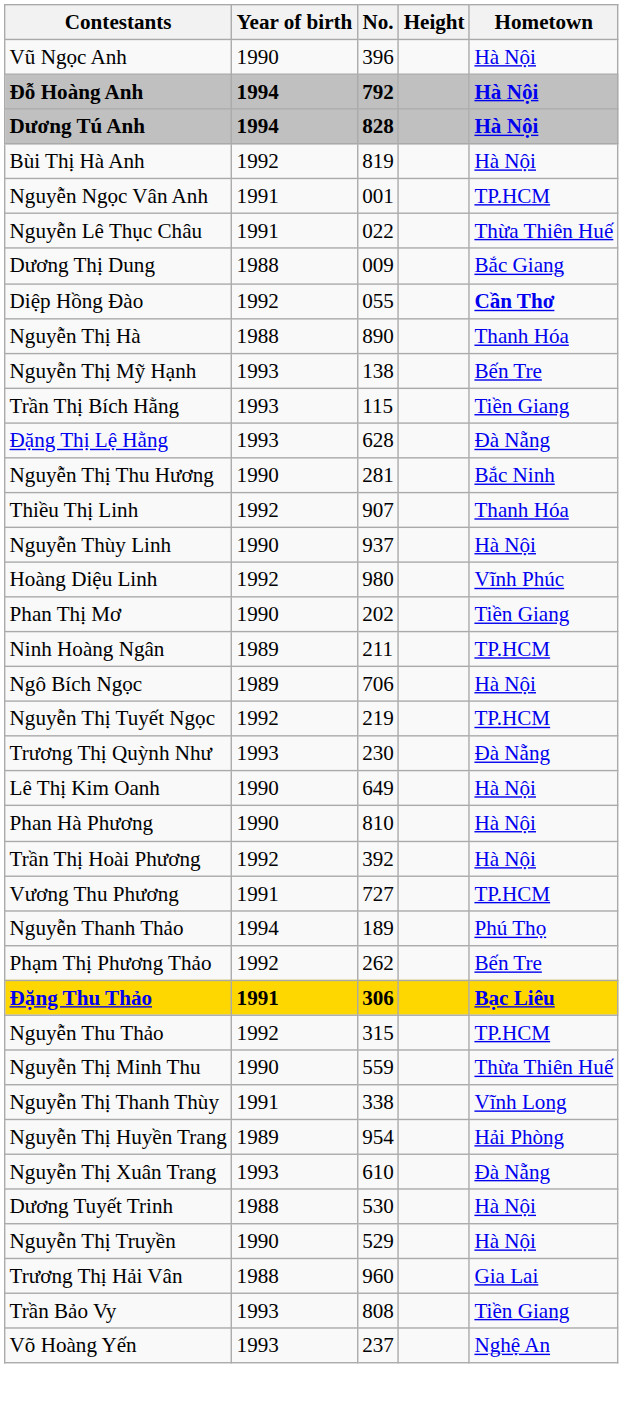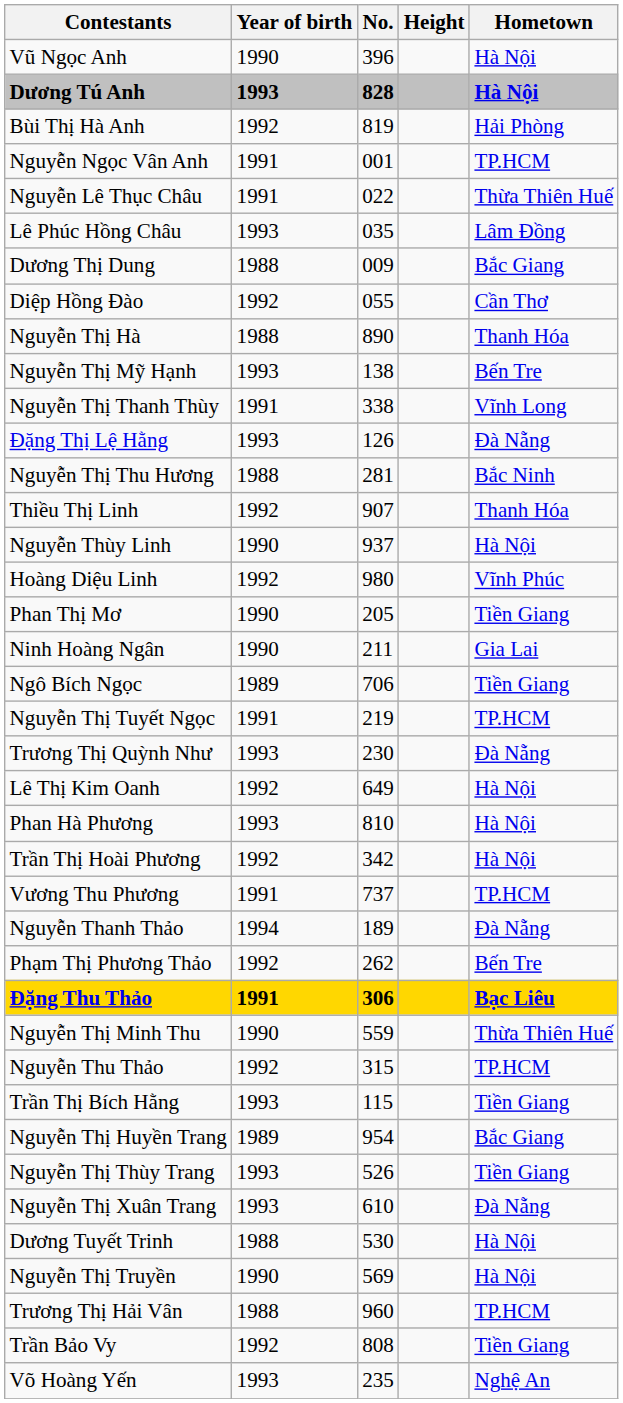 <table class="wikitable sortable" style="font-size:95%;">
 <tr>
 <th>Contestants</th>
 <th>Year of birth</th>
 <th>No.</th>
 <th>Height</th>
 <th>Hometown</th>
 </tr>
 <tr>
 <td>Vũ Ngọc Anh</td>
 <td>1990</td>
 <td>396</td>
 <td></td>
 <td><a href='#'>Hà Nội</a></td>
 </tr>
 <tr style="background:silver;">
-<td><strong>Đỗ Hoàng Anh</strong></td>
-<td><strong>1994</strong></td>
-<td><strong>792</strong></td>
-<td><strong></strong></td>
-<td><strong><a href='#'>Hà Nội</a></strong></td>
-</tr>
-<tr style="background:silver;">
 <td><strong>Dương Tú Anh</strong></td>
-<td><strong>1994</strong></td>
+<td><strong>1993</strong></td>
 <td><strong>828</strong></td>
 <td><strong></strong></td>
 <td><strong><a href='#'>Hà Nội</a></strong></td>
 </tr>
 <tr>
 <td>Bùi Thị Hà Anh</td>
 <td>1992</td>
 <td>819</td>
 <td></td>
-<td><a href='#'>Hà Nội</a></td>
+<td><a href='#'>Hải Phòng</a></td>
 </tr>
 <tr>
 <td>Nguyễn Ngọc Vân Anh</td>
 <td>1991</td>
 <td>001</td>
 <td></td>
 <td><a href='#'>TP.HCM</a></td>
 </tr>
 <tr>
 <td>Nguyễn Lê Thục Châu</td>
 <td>1991</td>
 <td>022</td>
 <td></td>
 <td><a href='#'>Thừa Thiên Huế</a></td>
 </tr>
 <tr>
+<td>Lê Phúc Hồng Châu</td>
+<td>1993</td>
+<td>035</td>
+<td></td>
+<td><a href='#'>Lâm Đồng</a></td>
+</tr>
+<tr>
 <td>Dương Thị Dung</td>
 <td>1988</td>
 <td>009</td>
 <td></td>
 <td><a href='#'>Bắc Giang</a></td>
 </tr>
 <tr>
 <td>Diệp Hồng Đào</td>
 <td>1992</td>
 <td>055</td>
 <td></td>
-<td><strong><a href='#'>Cần Thơ</a></strong></td>
+<td><a href='#'>Cần Thơ</a></td>
 </tr>
 <tr>
 <td>Nguyễn Thị Hà</td>
 <td>1988</td>
 <td>890</td>
 <td></td>
 <td><a href='#'>Thanh Hóa</a></td>
 </tr>
 <tr>
 <td>Nguyễn Thị Mỹ Hạnh</td>
 <td>1993</td>
 <td>138</td>
 <td></td>
 <td><a href='#'>Bến Tre</a></td>
 </tr>
 <tr>
-<td>Trần Thị Bích Hằng</td>
-<td>1993</td>
-<td>115</td>
+<td>Nguyễn Thị Thanh Thùy</td>
+<td>1991</td>
+<td>338</td>
 <td></td>
-<td><a href='#'>Tiền Giang</a></td>
+<td><a href='#'>Vĩnh Long</a></td>
 </tr>
 <tr>
 <td><a href='#'>Đặng Thị Lệ Hằng</a></td>
 <td>1993</td>
-<td>628</td>
+<td>126</td>
 <td></td>
 <td><a href='#'>Đà Nẵng</a></td>
 </tr>
 <tr>
 <td>Nguyễn Thị Thu Hương</td>
-<td>1990</td>
+<td>1988</td>
 <td>281</td>
 <td></td>
 <td><a href='#'>Bắc Ninh</a></td>
 </tr>
 <tr>
 <td>Thiều Thị Linh</td>
 <td>1992</td>
 <td>907</td>
 <td></td>
 <td><a href='#'>Thanh Hóa</a></td>
 </tr>
 <tr>
 <td>Nguyễn Thùy Linh</td>
 <td>1990</td>
 <td>937</td>
 <td></td>
 <td><a href='#'>Hà Nội</a></td>
 </tr>
 <tr>
 <td>Hoàng Diệu Linh</td>
 <td>1992</td>
 <td>980</td>
 <td></td>
 <td><a href='#'>Vĩnh Phúc</a></td>
 </tr>
 <tr>
 <td>Phan Thị Mơ</td>
 <td>1990</td>
-<td>202</td>
+<td>205</td>
 <td></td>
 <td><a href='#'>Tiền Giang</a></td>
 </tr>
 <tr>
 <td>Ninh Hoàng Ngân</td>
-<td>1989</td>
+<td>1990</td>
 <td>211</td>
 <td></td>
-<td><a href='#'>TP.HCM</a></td>
+<td><a href='#'>Gia Lai</a></td>
 </tr>
 <tr>
 <td>Ngô Bích Ngọc</td>
 <td>1989</td>
 <td>706</td>
 <td></td>
-<td><a href='#'>Hà Nội</a></td>
+<td><a href='#'>Tiền Giang</a></td>
 </tr>
 <tr>
 <td>Nguyễn Thị Tuyết Ngọc</td>
-<td>1992</td>
+<td>1991</td>
 <td>219</td>
 <td></td>
 <td><a href='#'>TP.HCM</a></td>
 </tr>
 <tr>
 <td>Trương Thị Quỳnh Như</td>
 <td>1993</td>
 <td>230</td>
 <td></td>
 <td><a href='#'>Đà Nẵng</a></td>
 </tr>
 <tr>
 <td>Lê Thị Kim Oanh</td>
-<td>1990</td>
+<td>1992</td>
 <td>649</td>
 <td></td>
 <td><a href='#'>Hà Nội</a></td>
 </tr>
 <tr>
 <td>Phan Hà Phương</td>
-<td>1990</td>
+<td>1993</td>
 <td>810</td>
 <td></td>
 <td><a href='#'>Hà Nội</a></td>
 </tr>
 <tr>
 <td>Trần Thị Hoài Phương</td>
 <td>1992</td>
-<td>392</td>
+<td>342</td>
 <td></td>
 <td><a href='#'>Hà Nội</a></td>
 </tr>
 <tr>
 <td>Vương Thu Phương</td>
 <td>1991</td>
-<td>727</td>
+<td>737</td>
 <td></td>
 <td><a href='#'>TP.HCM</a></td>
 </tr>
 <tr>
 <td>Nguyễn Thanh Thảo</td>
 <td>1994</td>
 <td>189</td>
 <td></td>
-<td><a href='#'>Phú Thọ</a></td>
+<td><a href='#'>Đà Nẵng</a></td>
 </tr>
 <tr>
 <td>Phạm Thị Phương Thảo</td>
 <td>1992</td>
 <td>262</td>
 <td></td>
 <td><a href='#'>Bến Tre</a></td>
 </tr>
 <tr style="background:gold;">
 <td><strong><a href='#'>Đặng Thu Thảo</a></strong></td>
 <td><strong>1991</strong></td>
 <td><strong>306</strong></td>
 <td><strong></strong></td>
 <td><strong><a href='#'>Bạc Liêu</a></strong></td>
 </tr>
 <tr>
+<td>Nguyễn Thị Minh Thu</td>
+<td>1990</td>
+<td>559</td>
+<td></td>
+<td><a href='#'>Thừa Thiên Huế</a></td>
+</tr>
+<tr>
 <td>Nguyễn Thu Thảo</td>
 <td>1992</td>
 <td>315</td>
 <td></td>
 <td><a href='#'>TP.HCM</a></td>
 </tr>
 <tr>
-<td>Nguyễn Thị Minh Thu</td>
-<td>1990</td>
-<td>559</td>
+<td>Trần Thị Bích Hằng</td>
+<td>1993</td>
+<td>115</td>
 <td></td>
-<td><a href='#'>Thừa Thiên Huế</a></td>
-</tr>
-<tr>
-<td>Nguyễn Thị Thanh Thùy</td>
-<td>1991</td>
-<td>338</td>
-<td></td>
-<td><a href='#'>Vĩnh Long</a></td>
+<td><a href='#'>Tiền Giang</a></td>
 </tr>
 <tr>
 <td>Nguyễn Thị Huyền Trang</td>
 <td>1989</td>
 <td>954</td>
 <td></td>
-<td><a href='#'>Hải Phòng</a></td>
+<td><a href='#'>Bắc Giang</a></td>
+</tr>
+<tr>
+<td>Nguyễn Thị Thùy Trang</td>
+<td>1993</td>
+<td>526</td>
+<td></td>
+<td><a href='#'>Tiền Giang</a></td>
 </tr>
 <tr>
 <td>Nguyễn Thị Xuân Trang</td>
 <td>1993</td>
 <td>610</td>
 <td></td>
 <td><a href='#'>Đà Nẵng</a></td>
 </tr>
 <tr>
 <td>Dương Tuyết Trinh</td>
 <td>1988</td>
 <td>530</td>
 <td></td>
 <td><a href='#'>Hà Nội</a></td>
 </tr>
 <tr>
 <td>Nguyễn Thị Truyền</td>
 <td>1990</td>
-<td>529</td>
+<td>569</td>
 <td></td>
 <td><a href='#'>Hà Nội</a></td>
 </tr>
 <tr>
 <td>Trương Thị Hải Vân</td>
 <td>1988</td>
 <td>960</td>
 <td></td>
-<td><a href='#'>Gia Lai</a></td>
+<td><a href='#'>TP.HCM</a></td>
 </tr>
 <tr>
 <td>Trần Bảo Vy</td>
-<td>1993</td>
+<td>1992</td>
 <td>808</td>
 <td></td>
 <td><a href='#'>Tiền Giang</a></td>
 </tr>
 <tr>
 <td>Võ Hoàng Yến</td>
 <td>1993</td>
-<td>237</td>
+<td>235</td>
 <td></td>
 <td><a href='#'>Nghệ An</a></td>
 </tr>
 </table>
